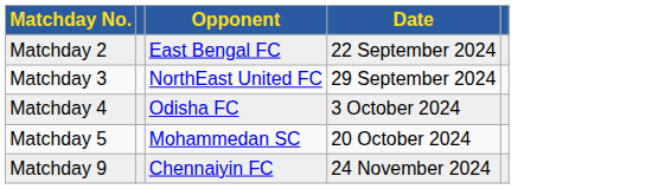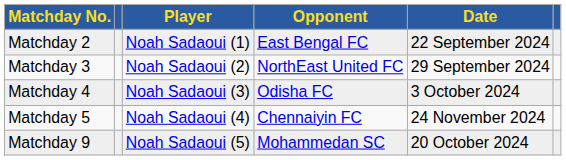 <table class="wikitable" style="text-align:center">
 <tr>
 <th style="background:#2A5AA1; color:#FADF20; text-align:center;">Matchday No.</th>
 <th style="background:#2A5AA1; color:#FADF20; text-align:center;"></th>
+<th style="background:#2A5AA1; color:#FADF20; text-align:center;">Player</th>
 <th style="background:#2A5AA1; color:#FADF20; text-align:center;">Opponent</th>
 <th style="background:#2A5AA1; color:#FADF20; text-align:center;">Date</th>
 <th style="background:#2A5AA1; color:#FADF20; text-align:center;"></th>
 </tr>
 <tr bgcolor="#EFEFEF">
 <td style="text-align:left;">Matchday 2</td>
 <td></td>
+<td style="text-align:left;"><a href='#'>Noah Sadaoui</a> (1)</td>
 <td style="text-align:left;"> <a href='#'>East Bengal FC</a></td>
 <td style="text-align:left;">22 September 2024</td>
 <td></td>
 </tr>
 <tr>
 <td style="text-align:left;">Matchday 3</td>
 <td></td>
+<td style="text-align:left;"><a href='#'>Noah Sadaoui</a> (2)</td>
 <td style="text-align:left;"> <a href='#'>NorthEast United FC</a></td>
 <td style="text-align:left;">29 September 2024</td>
 <td></td>
 </tr>
 <tr bgcolor="#EFEFEF">
 <td style="text-align:left;">Matchday 4</td>
 <td></td>
+<td style="text-align:left;"><a href='#'>Noah Sadaoui</a> (3)</td>
 <td style="text-align:left;"> <a href='#'>Odisha FC</a></td>
 <td style="text-align:left;">3 October 2024</td>
 <td></td>
 </tr>
 <tr>
 <td style="text-align:left;">Matchday 5</td>
 <td></td>
-<td style="text-align:left;"> <a href='#'>Mohammedan SC</a></td>
-<td style="text-align:left;">20 October 2024</td>
+<td style="text-align:left;"><a href='#'>Noah Sadaoui</a> (4)</td>
+<td style="text-align:left;"> <a href='#'>Chennaiyin FC</a></td>
+<td style="text-align:left;">24 November 2024</td>
 <td></td>
 </tr>
 <tr bgcolor="#EFEFEF">
 <td style="text-align:left;">Matchday 9</td>
 <td></td>
-<td style="text-align:left;"> <a href='#'>Chennaiyin FC</a></td>
-<td style="text-align:left;">24 November 2024</td>
+<td style="text-align:left;"><a href='#'>Noah Sadaoui</a> (5)</td>
+<td style="text-align:left;"> <a href='#'>Mohammedan SC</a></td>
+<td style="text-align:left;">20 October 2024</td>
 <td></td>
 </tr>
 </table>
